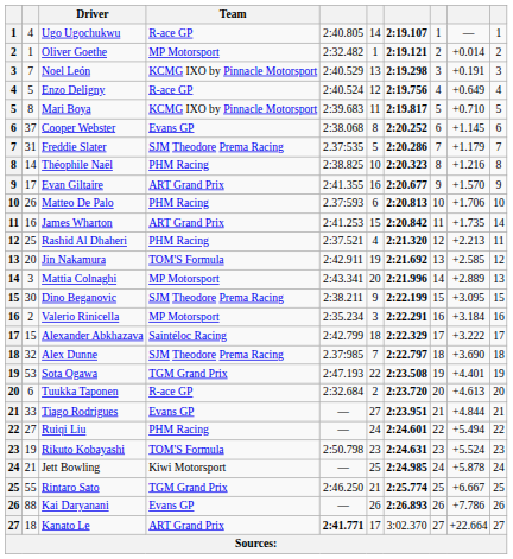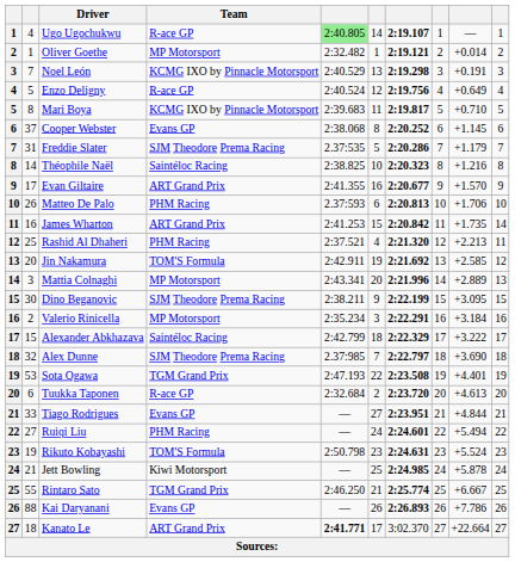 <table class="wikitable" style="font-size:85%;">
 <tr>
 <th scope="col"></th>
 <th scope="col"></th>
 <th scope="col">Driver</th>
 <th scope="col">Team</th>
 <th scope="col"></th>
 <th scope="col"></th>
 <th scope="col"></th>
 <th scope="col"></th>
 <th scope="col"></th>
 <th scope="col"></th>
 </tr>
 <tr>
 <th scope="row">1</th>
 <td align="center">4</td>
 <td> <a href='#'>Ugo Ugochukwu</a></td>
 <td><a href='#'>R-ace GP</a></td>
-<td align="center">2:40.805</td>
+<td align="center" style="background: lightgreen;">2:40.805</td>
 <td align="center">14</td>
 <td align="center"><strong>2:19.107</strong></td>
 <td align="center">1</td>
 <td align="center">—</td>
 <td align="center">1</td>
 </tr>
 <tr>
 <th scope="row">2</th>
 <td align="center">1</td>
 <td> <a href='#'>Oliver Goethe</a></td>
 <td><a href='#'>MP Motorsport</a></td>
 <td align="center">2:32.482</td>
 <td align="center">1</td>
 <td align="center"><strong>2:19.121</strong></td>
 <td align="center">2</td>
 <td align="center">+0.014</td>
 <td align="center">2</td>
 </tr>
 <tr>
 <th scope="row">3</th>
 <td align="center">7</td>
 <td> <a href='#'>Noel León</a></td>
 <td><a href='#'>KCMG</a> IXO by <a href='#'>Pinnacle Motorsport</a></td>
 <td align="center">2:40.529</td>
 <td align="center">13</td>
 <td align="center"><strong>2:19.298</strong></td>
 <td align="center">3</td>
 <td align="center">+0.191</td>
 <td align="center">3</td>
 </tr>
 <tr>
 <th scope="row">4</th>
 <td align="center">5</td>
 <td> <a href='#'>Enzo Deligny</a></td>
 <td><a href='#'>R-ace GP</a></td>
 <td align="center">2:40.524</td>
 <td align="center">12</td>
 <td align="center"><strong>2:19.756</strong></td>
 <td align="center">4</td>
 <td align="center">+0.649</td>
 <td align="center">4</td>
 </tr>
 <tr>
 <th scope="row">5</th>
 <td align="center">8</td>
 <td> <a href='#'>Mari Boya</a></td>
 <td><a href='#'>KCMG</a> IXO by <a href='#'>Pinnacle Motorsport</a></td>
 <td align="center">2:39.683</td>
 <td align="center">11</td>
 <td align="center"><strong>2:19.817</strong></td>
 <td align="center">5</td>
 <td align="center">+0.710</td>
 <td align="center">5</td>
 </tr>
 <tr>
 <th scope="row">6</th>
 <td align="center">37</td>
 <td> <a href='#'>Cooper Webster</a></td>
 <td><a href='#'>Evans GP</a></td>
 <td align="center">2:38.068</td>
 <td align="center">8</td>
 <td align="center"><strong>2:20.252</strong></td>
 <td align="center">6</td>
 <td align="center">+1.145</td>
 <td align="center">6</td>
 </tr>
 <tr>
 <th scope="row">7</th>
 <td align="center">31</td>
 <td> <a href='#'>Freddie Slater</a></td>
 <td><a href='#'>SJM</a> <a href='#'>Theodore</a> <a href='#'>Prema Racing</a></td>
 <td align="center">2.37:535</td>
 <td align="center">5</td>
 <td align="center"><strong>2:20.286</strong></td>
 <td align="center">7</td>
 <td align="center">+1.179</td>
 <td align="center">7</td>
 </tr>
 <tr>
 <th scope="row">8</th>
 <td align="center">14</td>
 <td> <a href='#'>Théophile Naël</a></td>
-<td><a href='#'>PHM Racing</a></td>
+<td><a href='#'>Saintéloc Racing</a></td>
 <td align="center">2:38.825</td>
 <td align="center">10</td>
 <td align="center"><strong>2:20.323</strong></td>
 <td align="center">8</td>
 <td align="center">+1.216</td>
 <td align="center">8</td>
 </tr>
 <tr>
 <th scope="row">9</th>
 <td align="center">17</td>
 <td> <a href='#'>Evan Giltaire</a></td>
 <td><a href='#'>ART Grand Prix</a></td>
 <td align="center">2:41.355</td>
 <td align="center">16</td>
 <td align="center"><strong>2:20.677</strong></td>
 <td align="center">9</td>
 <td align="center">+1.570</td>
 <td align="center">9</td>
 </tr>
 <tr>
 <th scope="row">10</th>
 <td align="center">26</td>
 <td> <a href='#'>Matteo De Palo</a></td>
 <td><a href='#'>PHM Racing</a></td>
 <td align="center">2.37:593</td>
 <td align="center">6</td>
 <td align="center"><strong>2:20.813</strong></td>
 <td align="center">10</td>
 <td align="center">+1.706</td>
 <td align="center">10</td>
 </tr>
 <tr>
 <th scope="row">11</th>
 <td align="center">16</td>
 <td> <a href='#'>James Wharton</a></td>
 <td><a href='#'>ART Grand Prix</a></td>
 <td align="center">2:41.253</td>
 <td align="center">15</td>
 <td align="center"><strong>2:20.842</strong></td>
 <td align="center">11</td>
 <td align="center">+1.735</td>
 <td align="center">14</td>
 </tr>
 <tr>
 <th scope="row">12</th>
 <td align="center">25</td>
 <td> <a href='#'>Rashid Al Dhaheri</a></td>
 <td><a href='#'>PHM Racing</a></td>
 <td align="center">2:37.521</td>
 <td align="center">4</td>
 <td align="center"><strong>2:21.320</strong></td>
 <td align="center">12</td>
 <td align="center">+2.213</td>
 <td align="center">11</td>
 </tr>
 <tr>
 <th scope="row">13</th>
 <td align="center">20</td>
 <td> <a href='#'>Jin Nakamura</a></td>
 <td><a href='#'>TOM'S Formula</a></td>
 <td align="center">2:42.911</td>
 <td align="center">19</td>
 <td align="center"><strong>2:21.692</strong></td>
 <td align="center">13</td>
 <td align="center">+2.585</td>
 <td align="center">12</td>
 </tr>
 <tr>
 <th scope="row">14</th>
 <td align="center">3</td>
 <td> <a href='#'>Mattia Colnaghi</a></td>
 <td><a href='#'>MP Motorsport</a></td>
 <td align="center">2:43.341</td>
 <td align="center">20</td>
 <td align="center"><strong>2:21.996</strong></td>
 <td align="center">14</td>
 <td align="center">+2.889</td>
 <td align="center">13</td>
 </tr>
 <tr>
 <th scope="row">15</th>
 <td align="center">30</td>
 <td> <a href='#'>Dino Beganovic</a></td>
 <td><a href='#'>SJM</a> <a href='#'>Theodore</a> <a href='#'>Prema Racing</a></td>
 <td align="center">2:38.211</td>
 <td align="center">9</td>
 <td align="center"><strong>2:22.199</strong></td>
 <td align="center">15</td>
 <td align="center">+3.095</td>
 <td align="center">15</td>
 </tr>
 <tr>
 <th scope="row">16</th>
 <td align="center">2</td>
 <td> <a href='#'>Valerio Rinicella</a></td>
 <td><a href='#'>MP Motorsport</a></td>
 <td align="center">2:35.234</td>
 <td align="center">3</td>
 <td align="center"><strong>2:22.291</strong></td>
 <td align="center">16</td>
 <td align="center">+3.184</td>
 <td align="center">16</td>
 </tr>
 <tr>
 <th scope="row">17</th>
 <td align="center">15</td>
 <td> <a href='#'>Alexander Abkhazava</a></td>
 <td><a href='#'>Saintéloc Racing</a></td>
 <td align="center">2:42.799</td>
 <td align="center">18</td>
 <td align="center"><strong>2:22.329</strong></td>
 <td align="center">17</td>
 <td align="center">+3.222</td>
 <td align="center">17</td>
 </tr>
 <tr>
 <th scope="row">18</th>
 <td align="center">32</td>
 <td> <a href='#'>Alex Dunne</a></td>
 <td><a href='#'>SJM</a> <a href='#'>Theodore</a> <a href='#'>Prema Racing</a></td>
 <td align="center">2.37:985</td>
 <td align="center">7</td>
 <td align="center"><strong>2:22.797</strong></td>
 <td align="center">18</td>
 <td align="center">+3.690</td>
 <td align="center">18</td>
 </tr>
 <tr>
 <th scope="row">19</th>
 <td align="center">53</td>
 <td> <a href='#'>Sota Ogawa</a></td>
 <td><a href='#'>TGM Grand Prix</a></td>
 <td align="center">2:47.193</td>
 <td align="center">22</td>
 <td align="center"><strong>2:23.508</strong></td>
 <td align="center">19</td>
 <td align="center">+4.401</td>
 <td align="center">19</td>
 </tr>
 <tr>
 <th scope="row">20</th>
 <td align="center">6</td>
 <td> <a href='#'>Tuukka Taponen</a></td>
 <td><a href='#'>R-ace GP</a></td>
 <td align="center">2:32.684</td>
 <td align="center">2</td>
 <td align="center"><strong>2:23.720</strong></td>
 <td align="center">20</td>
 <td align="center">+4.613</td>
 <td align="center">20</td>
 </tr>
 <tr>
 <th scope="row">21</th>
 <td align="center">33</td>
 <td> <a href='#'>Tiago Rodrigues</a></td>
 <td><a href='#'>Evans GP</a></td>
 <td align="center">—</td>
 <td align="center">27</td>
 <td align="center"><strong>2:23.951</strong></td>
 <td align="center">21</td>
 <td align="center">+4.844</td>
 <td align="center">21</td>
 </tr>
 <tr>
 <th scope="row">22</th>
 <td align="center">27</td>
 <td> <a href='#'>Ruiqi Liu</a></td>
 <td><a href='#'>PHM Racing</a></td>
 <td align="center">—</td>
 <td align="center">24</td>
 <td align="center"><strong>2:24.601</strong></td>
 <td align="center">22</td>
 <td align="center">+5.494</td>
 <td align="center">22</td>
 </tr>
 <tr>
 <th scope="row">23</th>
 <td align="center">19</td>
 <td> <a href='#'>Rikuto Kobayashi</a></td>
 <td><a href='#'>TOM'S Formula</a></td>
 <td align="center">2:50.798</td>
 <td align="center">23</td>
 <td align="center"><strong>2:24.631</strong></td>
 <td align="center">23</td>
 <td align="center">+5.524</td>
 <td align="center">23</td>
 </tr>
 <tr>
 <th scope="row">24</th>
 <td align="center">21</td>
 <td> Jett Bowling</td>
 <td>Kiwi Motorsport</td>
 <td align="center">—</td>
 <td align="center">25</td>
 <td align="center"><strong>2:24.985</strong></td>
 <td align="center">24</td>
 <td align="center">+5.878</td>
 <td align="center">24</td>
 </tr>
 <tr>
 <th scope="row">25</th>
 <td align="center">55</td>
 <td> <a href='#'>Rintaro Sato</a></td>
 <td><a href='#'>TGM Grand Prix</a></td>
 <td align="center">2:46.250</td>
 <td align="center">21</td>
 <td align="center"><strong>2:25.774</strong></td>
 <td align="center">25</td>
 <td align="center">+6.667</td>
 <td align="center">25</td>
 </tr>
 <tr>
 <th scope="row">26</th>
 <td align="center">88</td>
 <td> <a href='#'>Kai Daryanani</a></td>
 <td><a href='#'>Evans GP</a></td>
 <td align="center">—</td>
 <td align="center">26</td>
 <td align="center"><strong>2:26.893</strong></td>
 <td align="center">26</td>
 <td align="center">+7.786</td>
 <td align="center">26</td>
 </tr>
 <tr>
 <th scope="row">27</th>
 <td align="center">18</td>
 <td> <a href='#'>Kanato Le</a></td>
 <td><a href='#'>ART Grand Prix</a></td>
 <td align="center"><strong>2:41.771</strong></td>
 <td align="center">17</td>
 <td align="center">3:02.370</td>
 <td align="center">27</td>
 <td align="center">+22.664</td>
 <td align="center">27</td>
 </tr>
 <tr>
 <th colspan="10" align="center">Sources: </th>
 </tr>
 </table>
